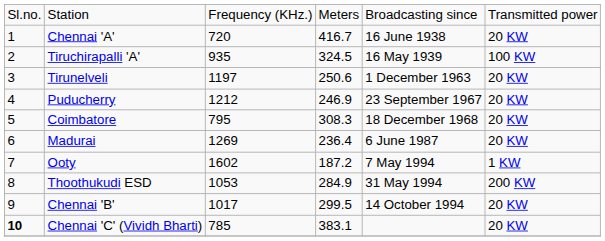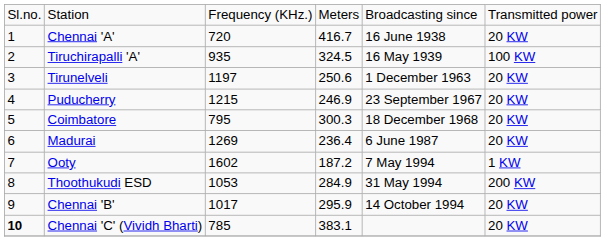 <table class="wikitable">
 <tr>
 <td>Sl.no.</td>
 <td>Station</td>
 <td>Frequency (KHz.)</td>
 <td>Meters</td>
 <td>Broadcasting since</td>
 <td>Transmitted power</td>
 </tr>
 <tr>
 <td>1</td>
 <td><a href='#'>Chennai</a> 'A'</td>
 <td>720</td>
 <td>416.7</td>
 <td>16 June 1938</td>
 <td>20 <a href='#'>KW</a></td>
 </tr>
 <tr>
 <td>2</td>
 <td><a href='#'>Tiruchirapalli</a> 'A'</td>
 <td>935</td>
 <td>324.5</td>
 <td>16 May 1939</td>
 <td>100 <a href='#'>KW</a></td>
 </tr>
 <tr>
 <td>3</td>
 <td><a href='#'>Tirunelveli</a></td>
 <td>1197</td>
 <td>250.6</td>
 <td>1 December 1963</td>
 <td>20 <a href='#'>KW</a></td>
 </tr>
 <tr>
 <td>4</td>
 <td><a href='#'>Puducherry</a></td>
-<td>1212</td>
+<td>1215</td>
 <td>246.9</td>
 <td>23 September 1967</td>
 <td>20 <a href='#'>KW</a></td>
 </tr>
 <tr>
 <td>5</td>
 <td><a href='#'>Coimbatore</a></td>
 <td>795</td>
-<td>308.3</td>
+<td>300.3</td>
 <td>18 December 1968</td>
 <td>20 <a href='#'>KW</a></td>
 </tr>
 <tr>
 <td>6</td>
 <td><a href='#'>Madurai</a></td>
 <td>1269</td>
 <td>236.4</td>
 <td>6 June 1987</td>
 <td>20 <a href='#'>KW</a></td>
 </tr>
 <tr>
 <td>7</td>
 <td><a href='#'>Ooty</a></td>
 <td>1602</td>
 <td>187.2</td>
 <td>7 May 1994</td>
 <td>1 <a href='#'>KW</a></td>
 </tr>
 <tr>
 <td>8</td>
 <td><a href='#'>Thoothukudi</a> ESD</td>
 <td>1053</td>
 <td>284.9</td>
 <td>31 May 1994</td>
 <td>200 <a href='#'>KW</a></td>
 </tr>
 <tr>
 <td>9</td>
 <td><a href='#'>Chennai</a> 'B'</td>
 <td>1017</td>
-<td>299.5</td>
+<td>295.9</td>
 <td>14 October 1994</td>
 <td>20 <a href='#'>KW</a></td>
 </tr>
 <tr>
 <td><strong>10</strong></td>
 <td><a href='#'>Chennai</a> 'C' (<a href='#'>Vividh Bharti</a>)</td>
 <td>785</td>
 <td>383.1</td>
 <td></td>
 <td>20 <a href='#'>KW</a></td>
 </tr>
 <tr>
 </tr>
 </table>
